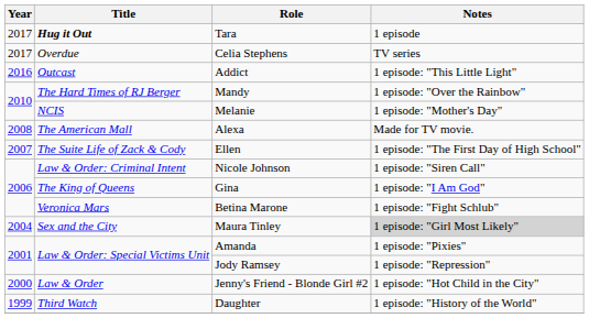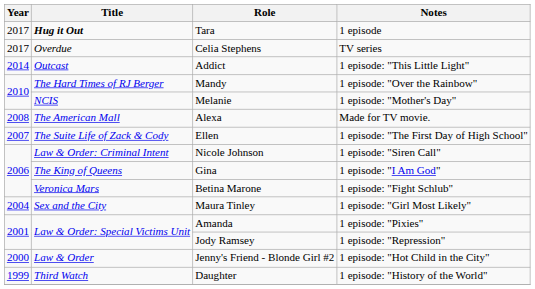 <table class="wikitable">
 <tr>
 <th>Year</th>
 <th>Title</th>
 <th>Role</th>
 <th>Notes</th>
 </tr>
 <tr>
 <td>2017</td>
 <td><strong><em>Hug it Out</em></strong></td>
 <td>Tara</td>
 <td>1 episode</td>
 </tr>
 <tr>
 <td>2017</td>
 <td><em>Overdue</em></td>
 <td>Celia Stephens</td>
 <td>TV series</td>
 </tr>
 <tr>
-<td><a href='#'>2016</a></td>
+<td><a href='#'>2014</a></td>
 <td><em><a href='#'>Outcast</a></em></td>
 <td>Addict</td>
 <td>1 episode: "This Little Light"</td>
 </tr>
 <tr>
 <td rowspan=2><a href='#'>2010</a></td>
 <td><em><a href='#'>The Hard Times of RJ Berger</a></em></td>
 <td>Mandy</td>
 <td>1 episode: "Over the Rainbow"</td>
 </tr>
 <tr>
 <td><em><a href='#'>NCIS</a></em></td>
 <td>Melanie</td>
 <td>1 episode: "Mother's Day"</td>
 </tr>
 <tr>
 <td><a href='#'>2008</a></td>
 <td><em><a href='#'>The American Mall</a></em></td>
 <td>Alexa</td>
 <td>Made for TV movie.</td>
 </tr>
 <tr>
 <td><a href='#'>2007</a></td>
 <td><em><a href='#'>The Suite Life of Zack & Cody</a></em></td>
 <td>Ellen</td>
 <td>1 episode: "The First Day of High School"</td>
 </tr>
 <tr>
 <td rowspan=3><a href='#'>2006</a></td>
 <td><em><a href='#'>Law & Order: Criminal Intent</a></em></td>
 <td>Nicole Johnson</td>
 <td>1 episode: "Siren Call"</td>
 </tr>
 <tr>
 <td><em><a href='#'>The King of Queens</a></em></td>
 <td>Gina</td>
 <td>1 episode: "<a href='#'>I Am God</a>"</td>
 </tr>
 <tr>
 <td><em><a href='#'>Veronica Mars</a></em></td>
 <td>Betina Marone</td>
 <td>1 episode: "Fight Schlub"</td>
 </tr>
 <tr>
 <td><a href='#'>2004</a></td>
 <td><em><a href='#'>Sex and the City</a></em></td>
 <td>Maura Tinley</td>
-<td style="background: lightgrey;">1 episode: "Girl Most Likely"</td>
+<td>1 episode: "Girl Most Likely"</td>
 </tr>
 <tr>
 <td rowspan=2><a href='#'>2001</a></td>
 <td rowspan=2><em><a href='#'>Law & Order: Special Victims Unit</a></em></td>
 <td>Amanda</td>
 <td>1 episode: "Pixies"</td>
 </tr>
 <tr>
 <td>Jody Ramsey</td>
 <td>1 episode: "Repression"</td>
 </tr>
 <tr>
 <td><a href='#'>2000</a></td>
 <td><em><a href='#'>Law & Order</a></em></td>
 <td>Jenny's Friend - Blonde Girl #2</td>
 <td>1 episode: "Hot Child in the City"</td>
 </tr>
 <tr>
 <td><a href='#'>1999</a></td>
 <td><em><a href='#'>Third Watch</a></em></td>
 <td>Daughter</td>
 <td>1 episode: "History of the World"</td>
 </tr>
 <tr>
 </tr>
 </table>
